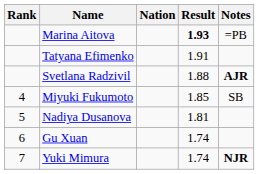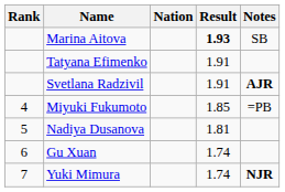 <table class="wikitable sortable" style="text-align:center;font-size:95%">
 <tr>
 <th>Rank</th>
 <th>Name</th>
 <th>Nation</th>
 <th>Result</th>
 <th>Notes</th>
 </tr>
 <tr>
 <td></td>
 <td align=left><a href='#'>Marina Aitova</a></td>
 <td align=left></td>
 <td><strong>1.93</strong></td>
-<td>=PB</td>
+<td>SB</td>
 </tr>
 <tr>
 <td></td>
 <td align=left><a href='#'>Tatyana Efimenko</a></td>
 <td align=left></td>
 <td>1.91</td>
 <td></td>
 </tr>
 <tr>
 <td></td>
 <td align=left><a href='#'>Svetlana Radzivil</a></td>
 <td align=left></td>
-<td>1.88</td>
+<td>1.91</td>
 <td><strong>AJR</strong></td>
 </tr>
 <tr>
 <td>4</td>
 <td align=left><a href='#'>Miyuki Fukumoto</a></td>
 <td align=left></td>
 <td>1.85</td>
-<td>SB</td>
+<td>=PB</td>
 </tr>
 <tr>
 <td>5</td>
 <td align=left><a href='#'>Nadiya Dusanova</a></td>
 <td align=left></td>
 <td>1.81</td>
 <td></td>
 </tr>
 <tr>
 <td>6</td>
 <td align=left><a href='#'>Gu Xuan</a></td>
 <td align=left></td>
 <td>1.74</td>
 <td></td>
 </tr>
 <tr>
 <td>7</td>
 <td align=left><a href='#'>Yuki Mimura</a></td>
 <td align=left></td>
 <td>1.74</td>
 <td><strong>NJR</strong></td>
 </tr>
 </table>
